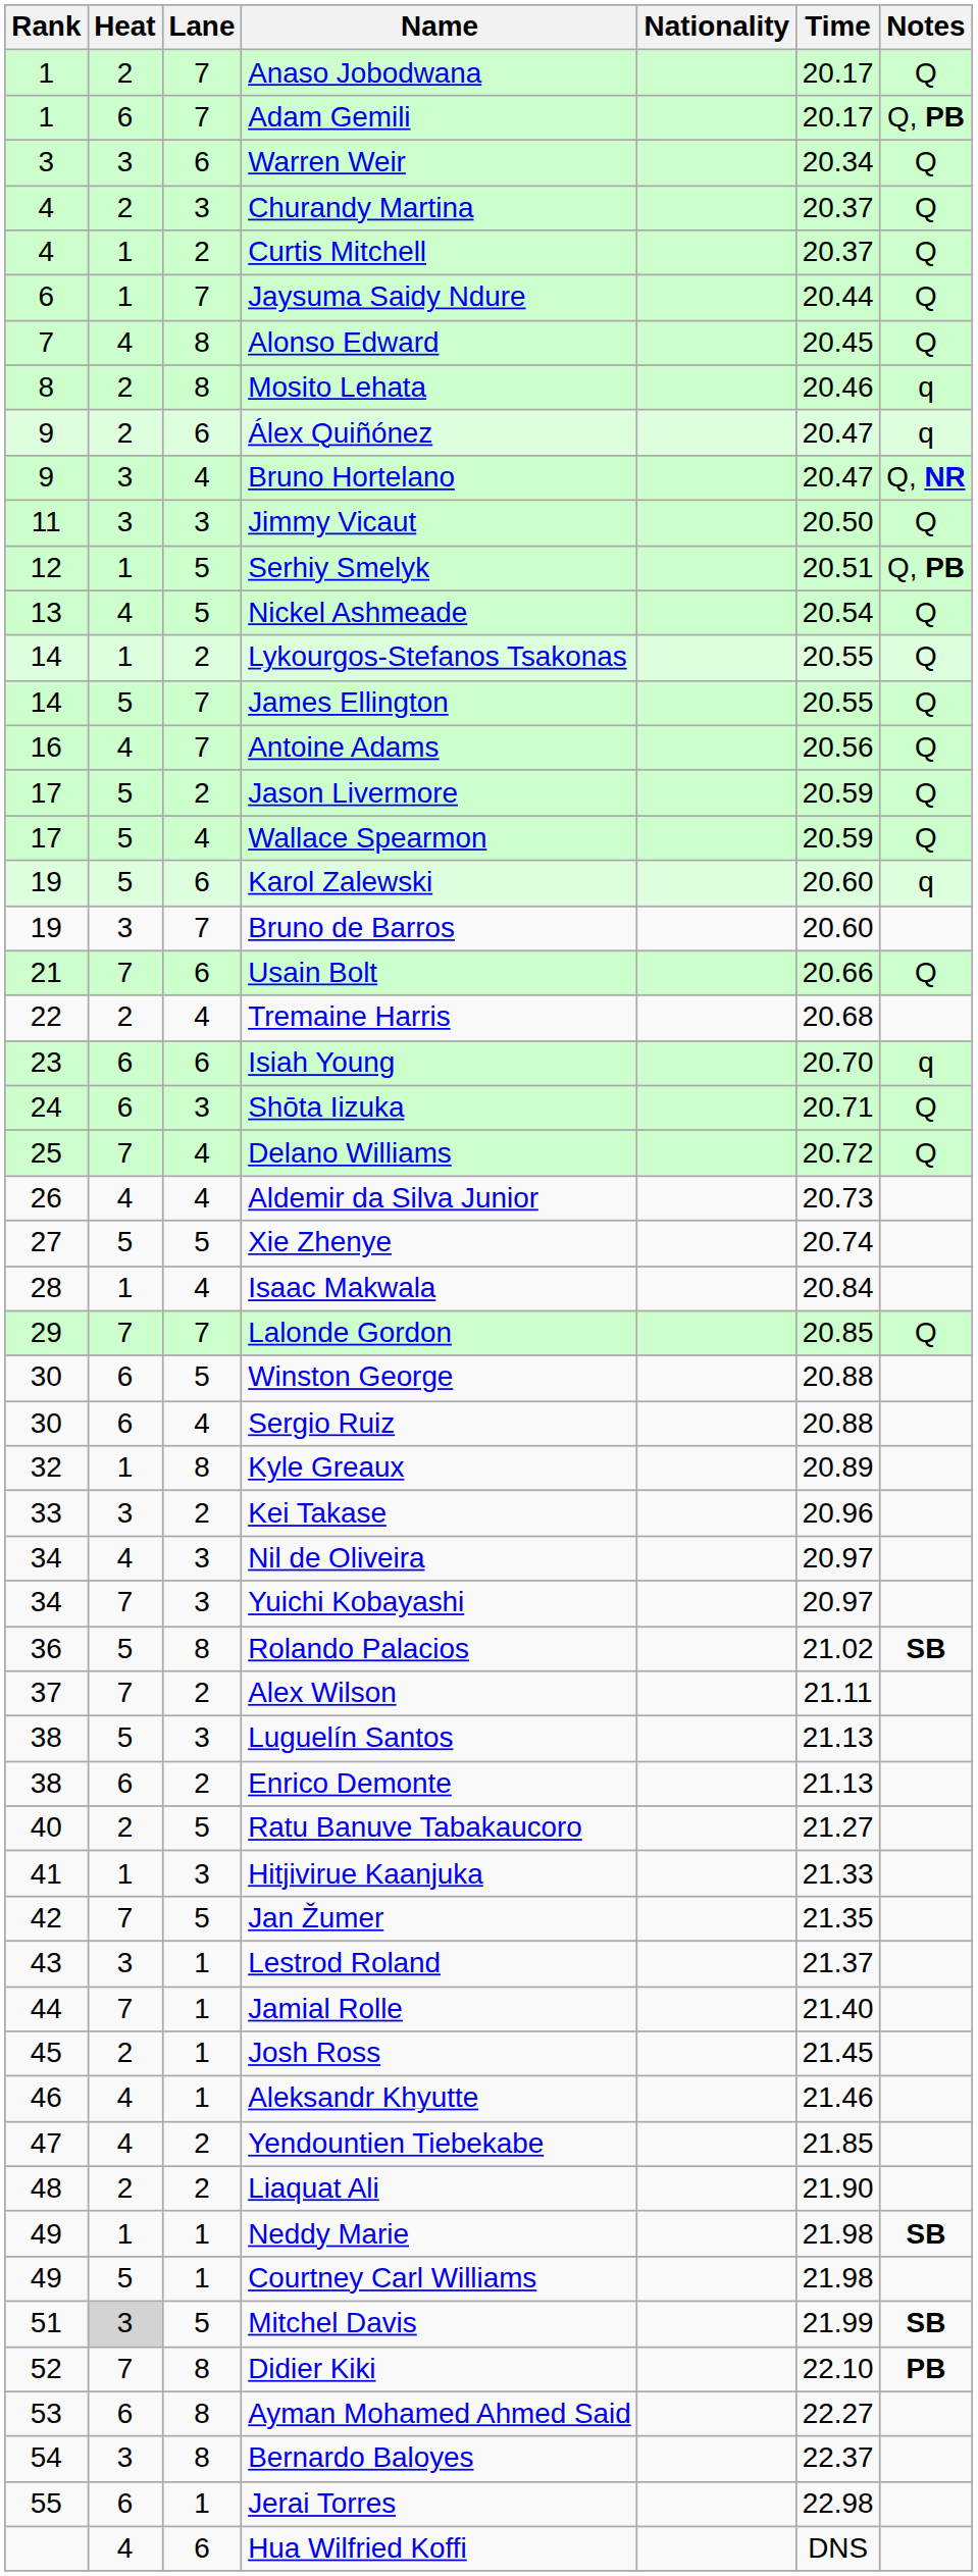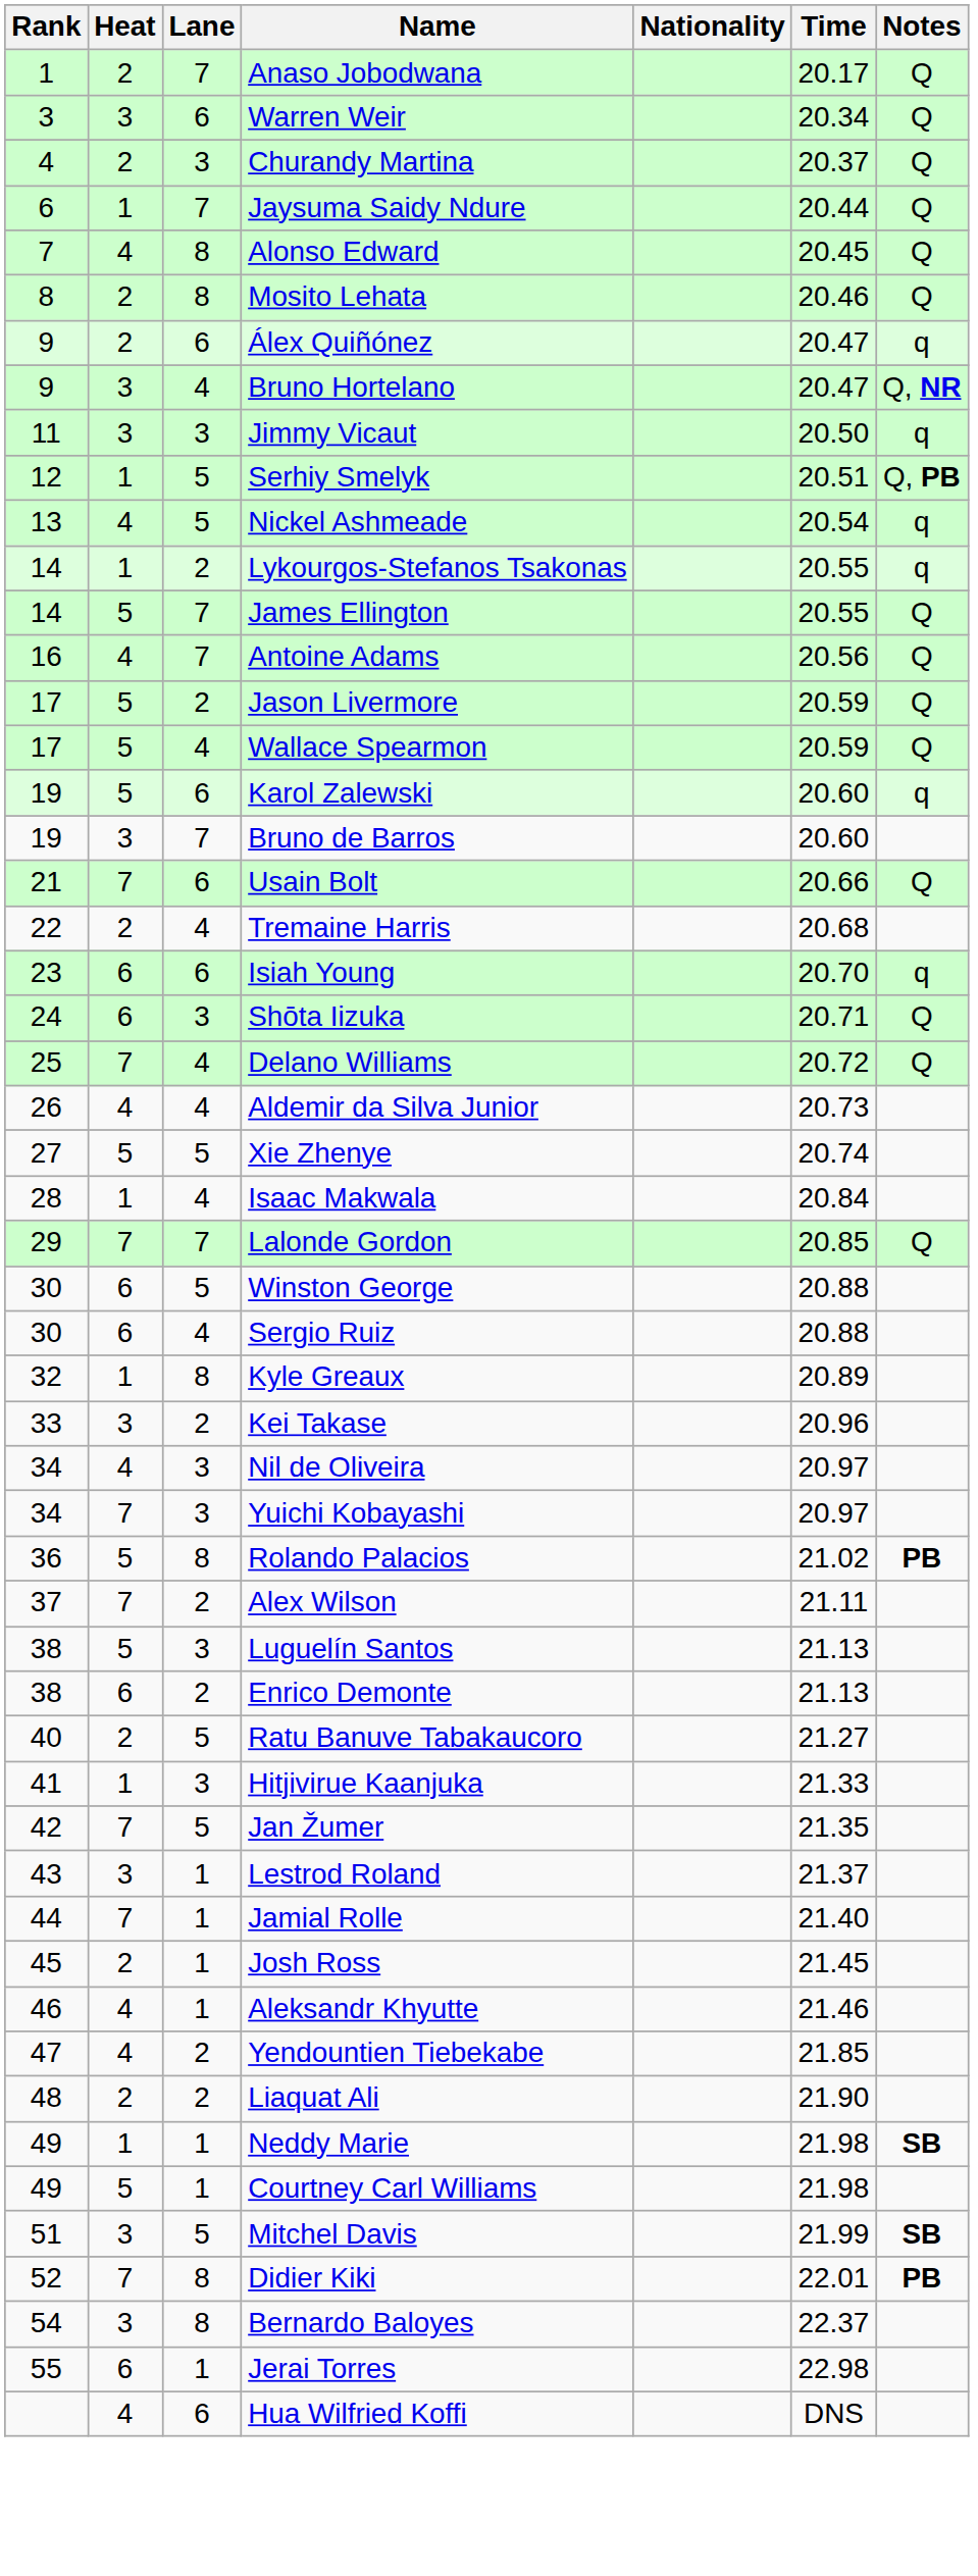 <table class="wikitable sortable" style="text-align:center">
 <tr>
 <th>Rank</th>
 <th>Heat</th>
 <th>Lane</th>
 <th>Name</th>
 <th>Nationality</th>
 <th>Time</th>
 <th>Notes</th>
 </tr>
 <tr bgcolor=ccffcc>
 <td>1</td>
 <td>2</td>
 <td>7</td>
 <td align=left><a href='#'>Anaso Jobodwana</a></td>
 <td align=left></td>
 <td>20.17</td>
 <td>Q</td>
 </tr>
 <tr bgcolor=ccffcc>
-<td>1</td>
-<td>6</td>
-<td>7</td>
-<td align=left><a href='#'>Adam Gemili</a></td>
-<td align=left></td>
-<td>20.17</td>
-<td>Q, <strong>PB</strong></td>
-</tr>
-<tr bgcolor=ccffcc>
 <td>3</td>
 <td>3</td>
 <td>6</td>
 <td align=left><a href='#'>Warren Weir</a></td>
 <td align=left></td>
 <td>20.34</td>
 <td>Q</td>
 </tr>
 <tr bgcolor=ccffcc>
 <td>4</td>
 <td>2</td>
 <td>3</td>
 <td align=left><a href='#'>Churandy Martina</a></td>
-<td align=left></td>
-<td>20.37</td>
-<td>Q</td>
-</tr>
-<tr bgcolor=ccffcc>
-<td>4</td>
-<td>1</td>
-<td>2</td>
-<td align=left><a href='#'>Curtis Mitchell</a></td>
 <td align=left></td>
 <td>20.37</td>
 <td>Q</td>
 </tr>
 <tr bgcolor=ccffcc>
 <td>6</td>
 <td>1</td>
 <td>7</td>
 <td align=left><a href='#'>Jaysuma Saidy Ndure</a></td>
 <td align=left></td>
 <td>20.44</td>
 <td>Q</td>
 </tr>
 <tr bgcolor=ccffcc>
 <td>7</td>
 <td>4</td>
 <td>8</td>
 <td align=left><a href='#'>Alonso Edward</a></td>
 <td align=left></td>
 <td>20.45</td>
 <td>Q</td>
 </tr>
 <tr bgcolor=ccffcc>
 <td>8</td>
 <td>2</td>
 <td>8</td>
 <td align=left><a href='#'>Mosito Lehata</a></td>
 <td align=left></td>
 <td>20.46</td>
-<td>q</td>
+<td>Q</td>
 </tr>
 <tr bgcolor=ddffdd>
 <td>9</td>
 <td>2</td>
 <td>6</td>
 <td align=left><a href='#'>Álex Quiñónez</a></td>
 <td align=left></td>
 <td>20.47</td>
 <td>q</td>
 </tr>
 <tr bgcolor=ccffcc>
 <td>9</td>
 <td>3</td>
 <td>4</td>
 <td align=left><a href='#'>Bruno Hortelano</a></td>
 <td align=left></td>
 <td>20.47</td>
 <td>Q, <strong><a href='#'>NR</a></strong></td>
 </tr>
 <tr bgcolor=ccffcc>
 <td>11</td>
 <td>3</td>
 <td>3</td>
 <td align=left><a href='#'>Jimmy Vicaut</a></td>
 <td align=left></td>
 <td>20.50</td>
-<td>Q</td>
+<td>q</td>
 </tr>
 <tr bgcolor=ccffcc>
 <td>12</td>
 <td>1</td>
 <td>5</td>
 <td align=left><a href='#'>Serhiy Smelyk</a></td>
 <td align=left></td>
 <td>20.51</td>
 <td>Q, <strong>PB</strong></td>
 </tr>
 <tr bgcolor=ccffcc>
 <td>13</td>
 <td>4</td>
 <td>5</td>
 <td align=left><a href='#'>Nickel Ashmeade</a></td>
 <td align=left></td>
 <td>20.54</td>
-<td>Q</td>
+<td>q</td>
 </tr>
 <tr bgcolor=ddffdd>
 <td>14</td>
 <td>1</td>
 <td>2</td>
 <td align=left><a href='#'>Lykourgos-Stefanos Tsakonas</a></td>
 <td align=left></td>
 <td>20.55</td>
-<td>Q</td>
+<td>q</td>
 </tr>
 <tr bgcolor=ccffcc>
 <td>14</td>
 <td>5</td>
 <td>7</td>
 <td align=left><a href='#'>James Ellington</a></td>
 <td align=left></td>
 <td>20.55</td>
 <td>Q</td>
 </tr>
 <tr bgcolor=ccffcc>
 <td>16</td>
 <td>4</td>
 <td>7</td>
 <td align=left><a href='#'>Antoine Adams</a></td>
 <td align=left></td>
 <td>20.56</td>
 <td>Q</td>
 </tr>
 <tr bgcolor=ccffcc>
 <td>17</td>
 <td>5</td>
 <td>2</td>
 <td align=left><a href='#'>Jason Livermore</a></td>
 <td align=left></td>
 <td>20.59</td>
 <td>Q</td>
 </tr>
 <tr bgcolor=ccffcc>
 <td>17</td>
 <td>5</td>
 <td>4</td>
 <td align=left><a href='#'>Wallace Spearmon</a></td>
 <td align=left></td>
 <td>20.59</td>
 <td>Q</td>
 </tr>
 <tr bgcolor=ddffdd>
 <td>19</td>
 <td>5</td>
 <td>6</td>
 <td align=left><a href='#'>Karol Zalewski</a></td>
 <td align=left></td>
 <td>20.60</td>
 <td>q</td>
 </tr>
 <tr>
 <td>19</td>
 <td>3</td>
 <td>7</td>
 <td align=left><a href='#'>Bruno de Barros</a></td>
 <td align=left></td>
 <td>20.60</td>
 <td></td>
 </tr>
 <tr bgcolor=ccffcc>
 <td>21</td>
 <td>7</td>
 <td>6</td>
 <td align=left><a href='#'>Usain Bolt</a></td>
 <td align=left></td>
 <td>20.66</td>
 <td>Q</td>
 </tr>
 <tr>
 <td>22</td>
 <td>2</td>
 <td>4</td>
 <td align=left><a href='#'>Tremaine Harris</a></td>
 <td align=left></td>
 <td>20.68</td>
 <td></td>
 </tr>
 <tr bgcolor=ccffcc>
 <td>23</td>
 <td>6</td>
 <td>6</td>
 <td align=left><a href='#'>Isiah Young</a></td>
 <td align=left></td>
 <td>20.70</td>
 <td>q</td>
 </tr>
 <tr bgcolor=ccffcc>
 <td>24</td>
 <td>6</td>
 <td>3</td>
 <td align=left><a href='#'>Shōta Iizuka</a></td>
 <td align=left></td>
 <td>20.71</td>
 <td>Q</td>
 </tr>
 <tr bgcolor=ccffcc>
 <td>25</td>
 <td>7</td>
 <td>4</td>
 <td align=left><a href='#'>Delano Williams</a></td>
 <td align=left></td>
 <td>20.72</td>
 <td>Q</td>
 </tr>
 <tr>
 <td>26</td>
 <td>4</td>
 <td>4</td>
 <td align=left><a href='#'>Aldemir da Silva Junior</a></td>
 <td align=left></td>
 <td>20.73</td>
 <td></td>
 </tr>
 <tr>
 <td>27</td>
 <td>5</td>
 <td>5</td>
 <td align=left><a href='#'>Xie Zhenye</a></td>
 <td align=left></td>
 <td>20.74</td>
 <td></td>
 </tr>
 <tr>
 <td>28</td>
 <td>1</td>
 <td>4</td>
 <td align=left><a href='#'>Isaac Makwala</a></td>
 <td align=left></td>
 <td>20.84</td>
 <td></td>
 </tr>
 <tr bgcolor=ccffcc>
 <td>29</td>
 <td>7</td>
 <td>7</td>
 <td align=left><a href='#'>Lalonde Gordon</a></td>
 <td align=left></td>
 <td>20.85</td>
 <td>Q</td>
 </tr>
 <tr>
 <td>30</td>
 <td>6</td>
 <td>5</td>
 <td align=left><a href='#'>Winston George</a></td>
 <td align=left></td>
 <td>20.88</td>
 <td></td>
 </tr>
 <tr>
 <td>30</td>
 <td>6</td>
 <td>4</td>
 <td align=left><a href='#'>Sergio Ruiz</a></td>
 <td align=left></td>
 <td>20.88</td>
 <td></td>
 </tr>
 <tr>
 <td>32</td>
 <td>1</td>
 <td>8</td>
 <td align=left><a href='#'>Kyle Greaux</a></td>
 <td align=left></td>
 <td>20.89</td>
 <td></td>
 </tr>
 <tr>
 <td>33</td>
 <td>3</td>
 <td>2</td>
 <td align=left><a href='#'>Kei Takase</a></td>
 <td align=left></td>
 <td>20.96</td>
 <td></td>
 </tr>
 <tr>
 <td>34</td>
 <td>4</td>
 <td>3</td>
 <td align=left><a href='#'>Nil de Oliveira</a></td>
 <td align=left></td>
 <td>20.97</td>
 <td></td>
 </tr>
 <tr>
 <td>34</td>
 <td>7</td>
 <td>3</td>
 <td align=left><a href='#'>Yuichi Kobayashi</a></td>
 <td align=left></td>
 <td>20.97</td>
 <td></td>
 </tr>
 <tr>
 <td>36</td>
 <td>5</td>
 <td>8</td>
 <td align=left><a href='#'>Rolando Palacios</a></td>
 <td align=left></td>
 <td>21.02</td>
-<td><strong>SB</strong></td>
+<td><strong>PB</strong></td>
 </tr>
 <tr>
 <td>37</td>
 <td>7</td>
 <td>2</td>
 <td align=left><a href='#'>Alex Wilson</a></td>
 <td align=left></td>
 <td>21.11</td>
 <td></td>
 </tr>
 <tr>
 <td>38</td>
 <td>5</td>
 <td>3</td>
 <td align=left><a href='#'>Luguelín Santos</a></td>
 <td align=left></td>
 <td>21.13</td>
 <td></td>
 </tr>
 <tr>
 <td>38</td>
 <td>6</td>
 <td>2</td>
 <td align=left><a href='#'>Enrico Demonte</a></td>
 <td align=left></td>
 <td>21.13</td>
 <td></td>
 </tr>
 <tr>
 <td>40</td>
 <td>2</td>
 <td>5</td>
 <td align=left><a href='#'>Ratu Banuve Tabakaucoro</a></td>
 <td align=left></td>
 <td>21.27</td>
 <td></td>
 </tr>
 <tr>
 <td>41</td>
 <td>1</td>
 <td>3</td>
 <td align=left><a href='#'>Hitjivirue Kaanjuka</a></td>
 <td align=left></td>
 <td>21.33</td>
 <td></td>
 </tr>
 <tr>
 <td>42</td>
 <td>7</td>
 <td>5</td>
 <td align=left><a href='#'>Jan Žumer</a></td>
 <td align=left></td>
 <td>21.35</td>
 <td></td>
 </tr>
 <tr>
 <td>43</td>
 <td>3</td>
 <td>1</td>
 <td align=left><a href='#'>Lestrod Roland</a></td>
 <td align=left></td>
 <td>21.37</td>
 <td></td>
 </tr>
 <tr>
 <td>44</td>
 <td>7</td>
 <td>1</td>
 <td align=left><a href='#'>Jamial Rolle</a></td>
 <td align=left></td>
 <td>21.40</td>
 <td></td>
 </tr>
 <tr>
 <td>45</td>
 <td>2</td>
 <td>1</td>
 <td align=left><a href='#'>Josh Ross</a></td>
 <td align=left></td>
 <td>21.45</td>
 <td></td>
 </tr>
 <tr>
 <td>46</td>
 <td>4</td>
 <td>1</td>
 <td align=left><a href='#'>Aleksandr Khyutte</a></td>
 <td align=left></td>
 <td>21.46</td>
 <td></td>
 </tr>
 <tr>
 <td>47</td>
 <td>4</td>
 <td>2</td>
 <td align=left><a href='#'>Yendountien Tiebekabe</a></td>
 <td align=left></td>
 <td>21.85</td>
 <td></td>
 </tr>
 <tr>
 <td>48</td>
 <td>2</td>
 <td>2</td>
 <td align=left><a href='#'>Liaquat Ali</a></td>
 <td align=left></td>
 <td>21.90</td>
 <td></td>
 </tr>
 <tr>
 <td>49</td>
 <td>1</td>
 <td>1</td>
 <td align=left><a href='#'>Neddy Marie</a></td>
 <td align=left></td>
 <td>21.98</td>
 <td><strong>SB</strong></td>
 </tr>
 <tr>
 <td>49</td>
 <td>5</td>
 <td>1</td>
 <td align=left><a href='#'>Courtney Carl Williams</a></td>
 <td align=left></td>
 <td>21.98</td>
 <td></td>
 </tr>
 <tr>
 <td>51</td>
-<td style="background: lightgrey;">3</td>
+<td>3</td>
 <td>5</td>
 <td align=left><a href='#'>Mitchel Davis</a></td>
 <td align=left></td>
 <td>21.99</td>
 <td><strong>SB</strong></td>
 </tr>
 <tr>
 <td>52</td>
 <td>7</td>
 <td>8</td>
 <td align=left><a href='#'>Didier Kiki</a></td>
 <td align=left></td>
-<td>22.10</td>
+<td>22.01</td>
 <td><strong>PB</strong></td>
-</tr>
-<tr>
-<td>53</td>
-<td>6</td>
-<td>8</td>
-<td align=left><a href='#'>Ayman Mohamed Ahmed Said</a></td>
-<td align=left></td>
-<td>22.27</td>
-<td></td>
 </tr>
 <tr>
 <td>54</td>
 <td>3</td>
 <td>8</td>
 <td align=left><a href='#'>Bernardo Baloyes</a></td>
 <td align=left></td>
 <td>22.37</td>
 <td></td>
 </tr>
 <tr>
 <td>55</td>
 <td>6</td>
 <td>1</td>
 <td align=left><a href='#'>Jerai Torres</a></td>
 <td align=left></td>
 <td>22.98</td>
 <td></td>
 </tr>
 <tr>
 <td></td>
 <td>4</td>
 <td>6</td>
 <td align=left><a href='#'>Hua Wilfried Koffi</a></td>
 <td align=left></td>
 <td>DNS</td>
 <td></td>
 </tr>
 </table>
